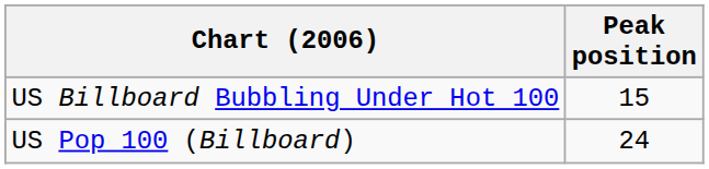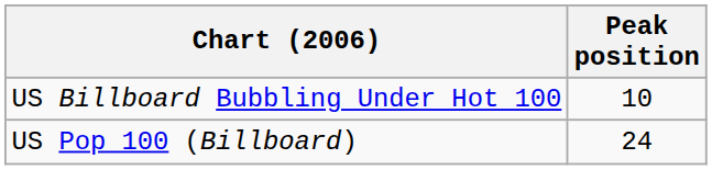 <table class="wikitable">
 <tr>
 <th align="left">Chart (2006)</th>
 <th align="center">Peak<br>position</th>
 </tr>
 <tr>
 <td align="left">US <em>Billboard</em> <a href='#'>Bubbling Under Hot 100</a></td>
-<td align="center">15</td>
+<td align="center">10</td>
 </tr>
 <tr>
 <td align="left">US <a href='#'>Pop 100</a> (<em>Billboard</em>)</td>
 <td align="center">24</td>
 </tr>
 </table>
